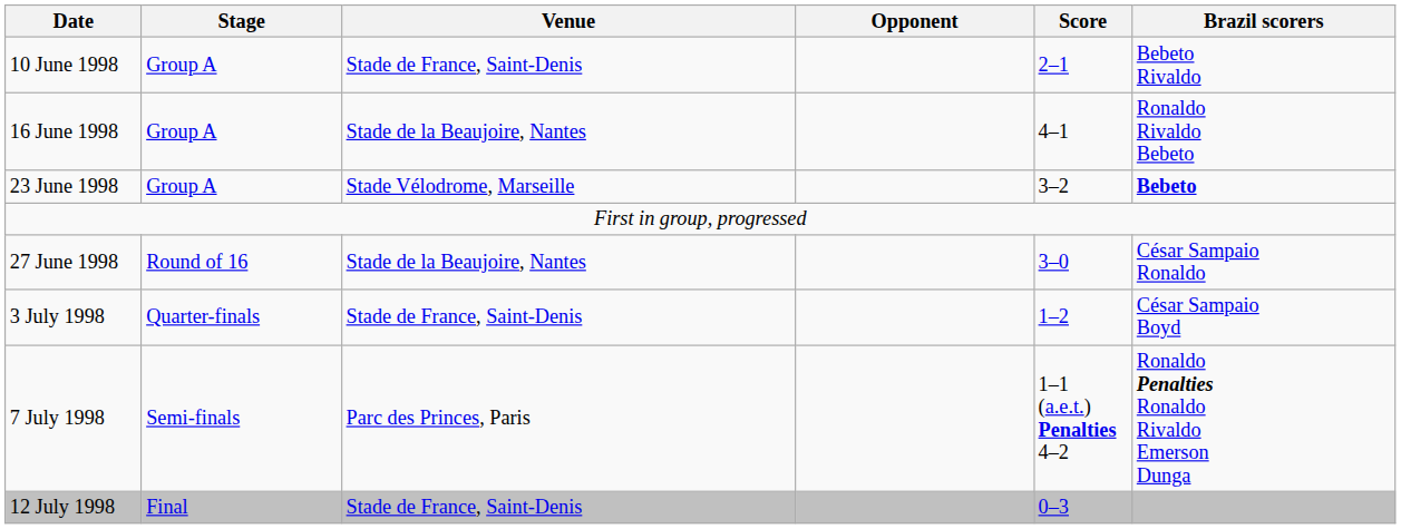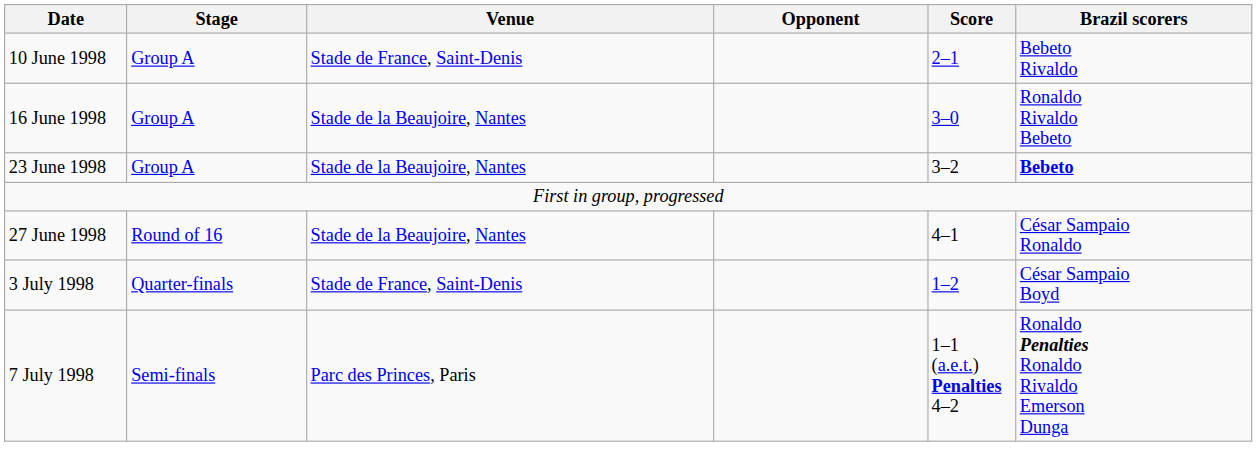 <table class="wikitable">
 <tr>
 <th width=100px>Date</th>
 <th width=150px>Stage</th>
 <th width=350px>Venue</th>
 <th width=180px>Opponent</th>
 <th width=70px>Score</th>
 <th width=200px>Brazil scorers</th>
 </tr>
 <tr>
 <td>10 June 1998</td>
 <td><a href='#'>Group A</a></td>
 <td><a href='#'>Stade de France</a>, <a href='#'>Saint-Denis</a></td>
 <td></td>
 <td><a href='#'>2–1</a></td>
 <td><a href='#'>Bebeto</a>  <br> <a href='#'>Rivaldo</a> </td>
 </tr>
 <tr>
 <td>16 June 1998</td>
 <td><a href='#'>Group A</a></td>
 <td><a href='#'>Stade de la Beaujoire</a>, <a href='#'>Nantes</a></td>
 <td></td>
-<td>4–1</td>
+<td><a href='#'>3–0</a></td>
 <td><a href='#'>Ronaldo</a>  <br> <a href='#'>Rivaldo</a>  <br> <a href='#'>Bebeto</a> </td>
 </tr>
 <tr>
 <td>23 June 1998</td>
 <td><a href='#'>Group A</a></td>
-<td><a href='#'>Stade Vélodrome</a>, <a href='#'>Marseille</a></td>
+<td><a href='#'>Stade de la Beaujoire</a>, <a href='#'>Nantes</a></td>
 <td></td>
 <td>3–2</td>
 <td><strong><a href='#'>Bebeto</a> </strong></td>
 </tr>
 <tr>
 <td colspan="6" style="text-align:center;"><em>First in group, progressed</em></td>
 </tr>
 <tr>
 <td>27 June 1998</td>
 <td><a href='#'>Round of 16</a></td>
 <td><a href='#'>Stade de la Beaujoire</a>, <a href='#'>Nantes</a></td>
 <td></td>
-<td><a href='#'>3–0</a></td>
+<td>4–1</td>
 <td><a href='#'>César Sampaio</a>  <br> <a href='#'>Ronaldo</a> </td>
 </tr>
 <tr>
 <td>3 July 1998</td>
 <td><a href='#'>Quarter-finals</a></td>
 <td><a href='#'>Stade de France</a>, <a href='#'>Saint-Denis</a></td>
 <td></td>
 <td><a href='#'>1–2</a></td>
 <td><a href='#'>César Sampaio</a>  <br> <a href='#'>Boyd</a> </td>
 </tr>
 <tr>
 <td>7 July 1998</td>
 <td><a href='#'>Semi-finals</a></td>
 <td><a href='#'>Parc des Princes</a>, Paris</td>
 <td></td>
 <td>1–1 <br> (<a href='#'>a.e.t.</a>) <br> <strong><a href='#'>Penalties</a></strong> <br> 4–2</td>
 <td><a href='#'>Ronaldo</a>  <br> <strong><em>Penalties</em></strong> <br> <a href='#'>Ronaldo</a>  <br> <a href='#'>Rivaldo</a>  <br> <a href='#'>Emerson</a>  <br> <a href='#'>Dunga</a> </td>
 </tr>
-<tr style="background:silver;">
-<td>12 July 1998</td>
-<td><a href='#'>Final</a></td>
-<td><a href='#'>Stade de France</a>, <a href='#'>Saint-Denis</a></td>
-<td></td>
-<td><a href='#'>0–3</a></td>
-<td></td>
-</tr>
 </table>
